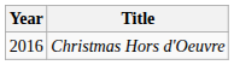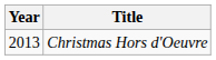 <table class="wikitable">
 <tr>
 <th>Year</th>
 <th>Title</th>
 </tr>
 <tr>
-<td>2016</td>
+<td>2013</td>
 <td><em>Christmas Hors d'Oeuvre</em></td>
 </tr>
 </table>
